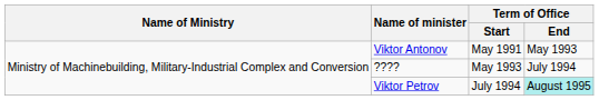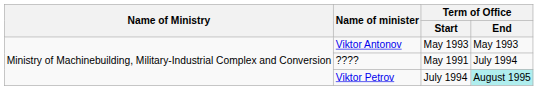 <table class="wikitable">
 <tr>
 <th rowspan="2">Name of Ministry</th>
 <th rowspan="2">Name of minister</th>
 <th colspan="2">Term of Office</th>
 </tr>
 <tr>
 <th>Start</th>
 <th>End</th>
 </tr>
 <tr>
 <td rowspan="3">Ministry of Machinebuilding, Military-Industrial Complex and Conversion</td>
 <td><a href='#'>Viktor Antonov</a></td>
-<td>May 1991</td>
+<td>May 1993</td>
 <td>May 1993</td>
 </tr>
 <tr>
 <td>????</td>
-<td>May 1993</td>
+<td>May 1991</td>
 <td>July 1994</td>
 </tr>
 <tr>
 <td><a href='#'>Viktor Petrov</a></td>
 <td>July 1994</td>
 <td style="background: paleturquoise;">August 1995</td>
 </tr>
 </table>
